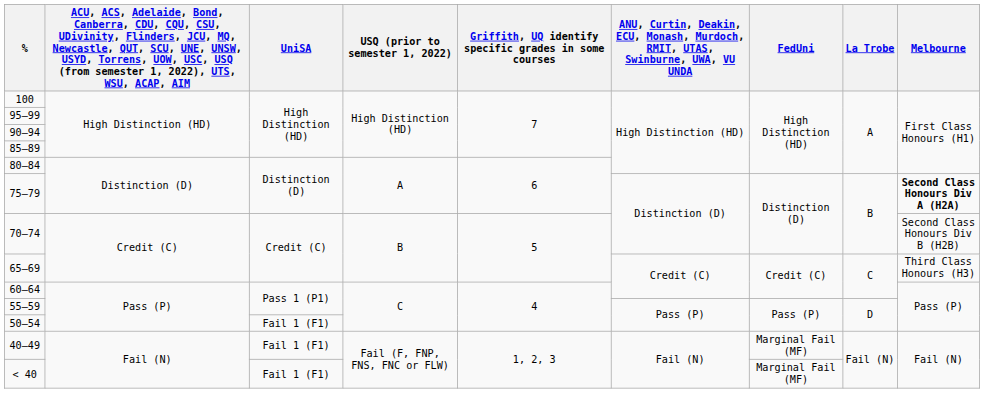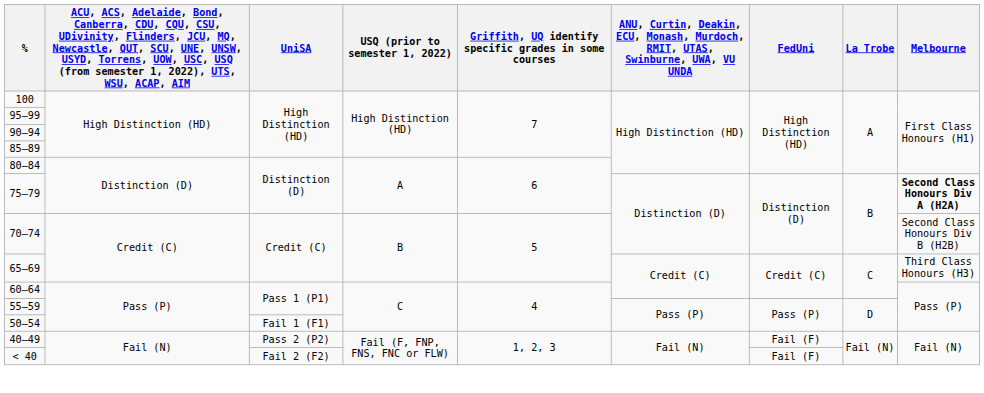 <table class="wikitable" style="text-align:center">
 <tr>
 <th width="46">%</th>
 <th><a href='#'>ACU</a>, <a href='#'>ACS</a>, <a href='#'>Adelaide</a>, <a href='#'>Bond</a>, <a href='#'>Canberra</a>, <a href='#'>CDU</a>, <a href='#'>CQU</a>, <a href='#'>CSU</a>,<br> <a href='#'>UDivinity</a>, <a href='#'>Flinders</a>, <a href='#'>JCU</a>, <a href='#'>MQ</a>, <a href='#'>Newcastle</a>, <a href='#'>QUT</a>, <a href='#'>SCU</a>, <a href='#'>UNE</a>, <a href='#'>UNSW</a>,<br> <a href='#'>USYD</a>, <a href='#'>Torrens</a>, <a href='#'>UOW</a>, <a href='#'>USC</a>, <a href='#'>USQ</a> (from semester 1, 2022), <a href='#'>UTS</a>, <a href='#'>WSU</a>, <a href='#'>ACAP</a>, <a href='#'>AIM</a></th>
 <th><a href='#'>UniSA</a></th>
 <th>USQ (prior to semester 1, 2022)</th>
 <th><a href='#'>Griffith</a>, <a href='#'>UQ</a> identify specific grades in some courses</th>
 <th><a href='#'>ANU</a>, <a href='#'>Curtin</a>, <a href='#'>Deakin</a>, <a href='#'>ECU</a>, <a href='#'>Monash</a>, <a href='#'>Murdoch</a>, <br><a href='#'>RMIT</a>, <a href='#'>UTAS</a>, <a href='#'>Swinburne</a>, <a href='#'>UWA</a>, <a href='#'>VU</a> <a href='#'>UNDA</a></th>
 <th><a href='#'>FedUni</a></th>
 <th><a href='#'>La Trobe</a></th>
 <th><a href='#'>Melbourne</a></th>
 </tr>
 <tr>
 <td>100</td>
 <td rowspan="4">High Distinction (HD)</td>
 <td rowspan="4">High Distinction (HD)</td>
 <td rowspan="4">High Distinction (HD)</td>
 <td rowspan="4">7</td>
 <td rowspan="5">High Distinction (HD)</td>
 <td rowspan="5">High Distinction (HD)</td>
 <td rowspan="5" width="64">A</td>
 <td rowspan="5" width="99">First Class Honours (H1)</td>
 </tr>
 <tr>
 <td>95–99</td>
 </tr>
 <tr>
 <td>90–94</td>
 </tr>
 <tr>
 <td>85–89</td>
 </tr>
 <tr>
 <td>80–84</td>
 <td rowspan="2">Distinction (D)</td>
 <td rowspan="2">Distinction (D)</td>
 <td rowspan="2">A</td>
 <td rowspan="2">6</td>
 </tr>
 <tr>
 <td>75–79</td>
 <td rowspan="2">Distinction (D)</td>
 <td rowspan="2">Distinction (D)</td>
 <td rowspan="2" width="64">B</td>
 <td><strong>Second Class Honours Div A (H2A)</strong></td>
 </tr>
 <tr>
 <td>70–74</td>
 <td rowspan="2">Credit (C)</td>
 <td rowspan="2">Credit (C)</td>
 <td rowspan="2">B</td>
 <td rowspan="2">5</td>
 <td>Second Class Honours Div B (H2B)</td>
 </tr>
 <tr>
 <td>65–69</td>
 <td rowspan="2">Credit (C)</td>
 <td rowspan="2">Credit (C)</td>
 <td rowspan="2" width="64">C</td>
 <td>Third Class Honours (H3)</td>
 </tr>
 <tr>
 <td>60–64</td>
 <td rowspan="3">Pass (P)</td>
 <td rowspan="2">Pass 1 (P1)</td>
 <td rowspan="3">C</td>
 <td rowspan="3">4</td>
 <td rowspan="3" width="99">Pass (P)</td>
 </tr>
 <tr>
 <td>55–59</td>
 <td rowspan="2">Pass (P)</td>
 <td rowspan="2">Pass (P)</td>
 <td rowspan="2" width="64">D</td>
 </tr>
 <tr>
 <td>50–54</td>
 <td>Fail 1 (F1)</td>
 </tr>
 <tr>
 <td>40–49</td>
 <td rowspan="2">Fail (N)</td>
-<td>Fail 1 (F1)</td>
+<td>Pass 2 (P2)</td>
 <td rowspan="2">Fail (F, FNP, FNS, FNC or FLW)</td>
 <td rowspan="2">1, 2, 3</td>
 <td rowspan="2">Fail (N)</td>
-<td>Marginal Fail (MF)</td>
+<td>Fail (F)</td>
 <td rowspan="2">Fail (N)</td>
 <td rowspan="2">Fail (N)</td>
 </tr>
 <tr>
 <td>< 40</td>
-<td>Fail 1 (F1)</td>
-<td>Marginal Fail (MF)</td>
+<td>Fail 2 (F2)</td>
+<td>Fail (F)</td>
 </tr>
 </table>
